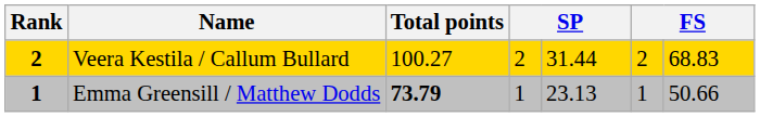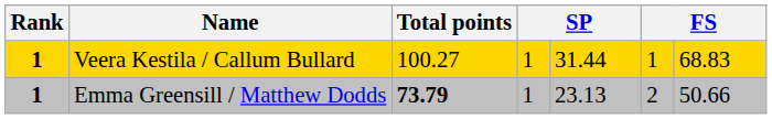 <table class="wikitable sortable">
 <tr>
 <th>Rank</th>
 <th>Name</th>
 <th>Total points</th>
 <th colspan="2" width="80px"><a href='#'>SP</a></th>
 <th colspan="2" width="80px"><a href='#'>FS</a></th>
 </tr>
 <tr bgcolor="gold">
-<td align="center"><strong>2</strong></td>
+<td align="center"><strong>1</strong></td>
 <td>Veera Kestila / Callum Bullard</td>
 <td>100.27</td>
-<td>2</td>
+<td>1</td>
 <td>31.44</td>
-<td>2</td>
+<td>1</td>
 <td>68.83</td>
 </tr>
 <tr bgcolor="silver">
 <td align="center"><strong>1</strong></td>
 <td>Emma Greensill / <a href='#'>Matthew Dodds</a></td>
 <td><strong>73.79</strong></td>
 <td>1</td>
 <td>23.13</td>
-<td>1</td>
+<td>2</td>
 <td>50.66</td>
 </tr>
 </table>
